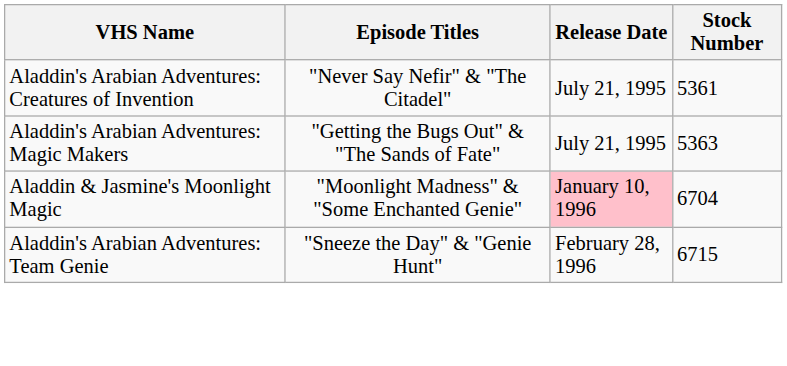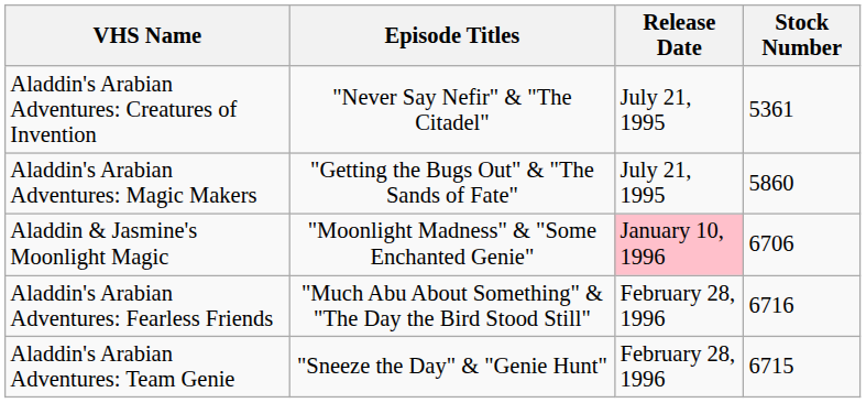 <table class="wikitable">
 <tr>
 <th>VHS Name</th>
 <th>Episode Titles</th>
 <th>Release Date</th>
 <th>Stock Number</th>
 </tr>
 <tr>
 <td>Aladdin's Arabian Adventures: Creatures of Invention</td>
 <td style="text-align:center;">"Never Say Nefir" & "The Citadel"</td>
 <td>July 21, 1995</td>
 <td>5361</td>
 </tr>
 <tr>
 <td>Aladdin's Arabian Adventures: Magic Makers</td>
 <td style="text-align:center;">"Getting the Bugs Out" & "The Sands of Fate"</td>
 <td>July 21, 1995</td>
-<td>5363</td>
+<td>5860</td>
 </tr>
 <tr>
 <td>Aladdin & Jasmine's Moonlight Magic</td>
 <td style="text-align:center;">"Moonlight Madness" & "Some Enchanted Genie"</td>
 <td style="background: pink;">January 10, 1996</td>
-<td>6704</td>
+<td>6706</td>
+</tr>
+<tr>
+<td>Aladdin's Arabian Adventures: Fearless Friends</td>
+<td style="text-align:center;">"Much Abu About Something" & "The Day the Bird Stood Still"</td>
+<td>February 28, 1996</td>
+<td>6716</td>
 </tr>
 <tr>
 <td>Aladdin's Arabian Adventures: Team Genie</td>
 <td style="text-align:center;">"Sneeze the Day" & "Genie Hunt"</td>
 <td>February 28, 1996</td>
 <td>6715</td>
 </tr>
 </table>
